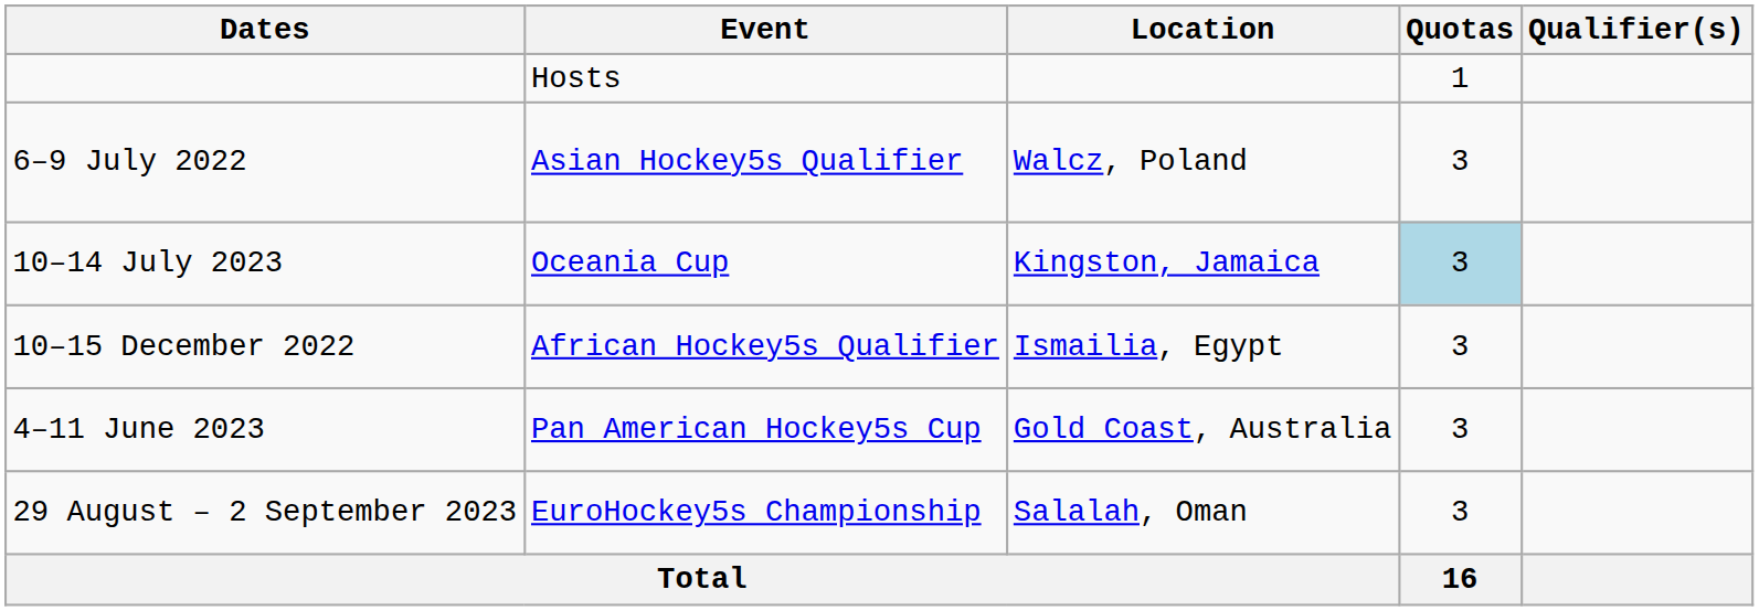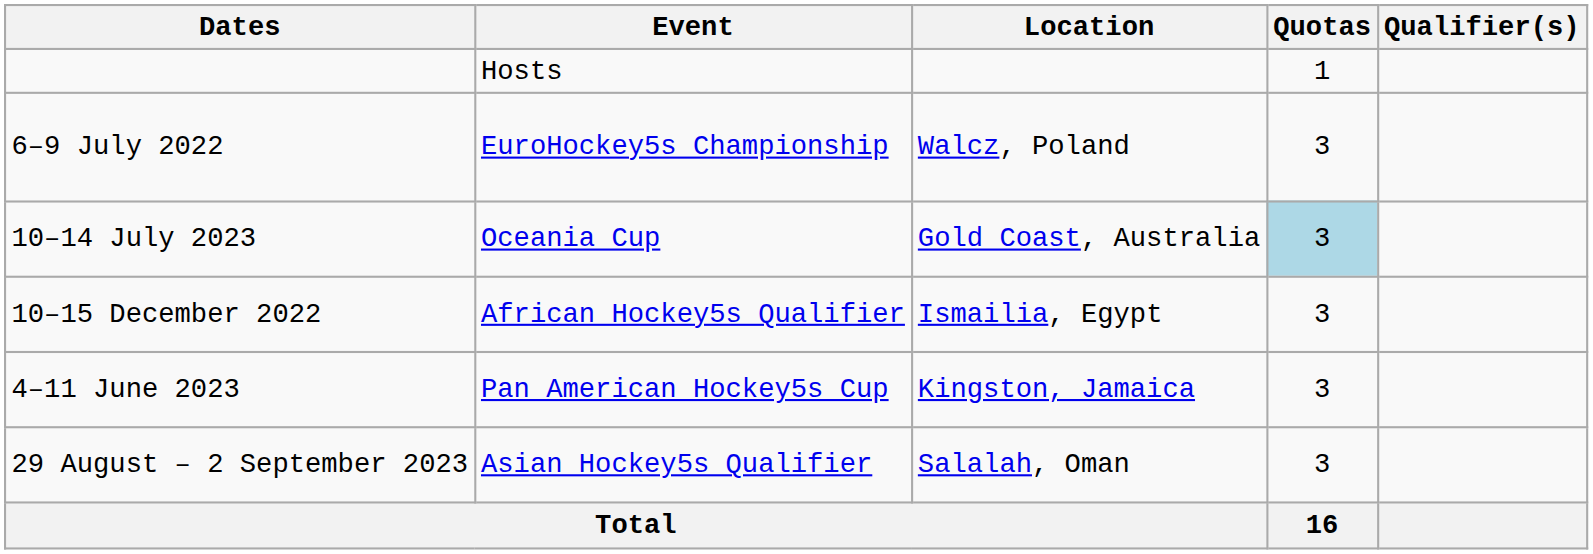 <table class="wikitable">
 <tr>
 <th>Dates</th>
 <th>Event</th>
 <th>Location</th>
 <th>Quotas</th>
 <th>Qualifier(s)</th>
 </tr>
 <tr>
 <td></td>
 <td>Hosts</td>
 <td></td>
 <td align=center>1</td>
 <td></td>
 </tr>
 <tr>
 <td>6–9 July 2022</td>
-<td><a href='#'>Asian Hockey5s Qualifier</a></td>
+<td><a href='#'>EuroHockey5s Championship</a></td>
 <td><a href='#'>Walcz</a>, Poland</td>
 <td align=center>3</td>
 <td><s></s><br><br><br></td>
 </tr>
 <tr>
 <td>10–14 July 2023</td>
 <td><a href='#'>Oceania Cup</a></td>
-<td><a href='#'>Kingston, Jamaica</a></td>
+<td><a href='#'>Gold Coast</a>, Australia</td>
 <td align=center style="background: lightblue;">3</td>
 <td><br><br></td>
 </tr>
 <tr>
 <td>10–15 December 2022</td>
 <td><a href='#'>African Hockey5s Qualifier</a></td>
 <td><a href='#'>Ismailia</a>, Egypt</td>
 <td align=center>3</td>
 <td><br><br></td>
 </tr>
 <tr>
 <td>4–11 June 2023</td>
 <td><a href='#'>Pan American Hockey5s Cup</a></td>
-<td><a href='#'>Gold Coast</a>, Australia</td>
+<td><a href='#'>Kingston, Jamaica</a></td>
 <td align=center>3</td>
 <td><br><br></td>
 </tr>
 <tr>
 <td>29 August – 2 September 2023</td>
-<td><a href='#'>EuroHockey5s Championship</a></td>
+<td><a href='#'>Asian Hockey5s Qualifier</a></td>
 <td><a href='#'>Salalah</a>, Oman</td>
 <td align=center>3</td>
 <td><br><br></td>
 </tr>
 <tr>
 <th colspan=3>Total</th>
 <th>16</th>
 <th></th>
 </tr>
 </table>
